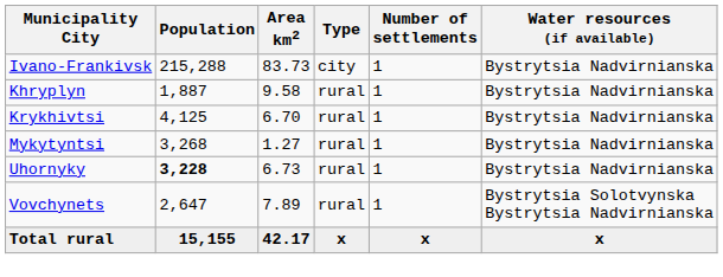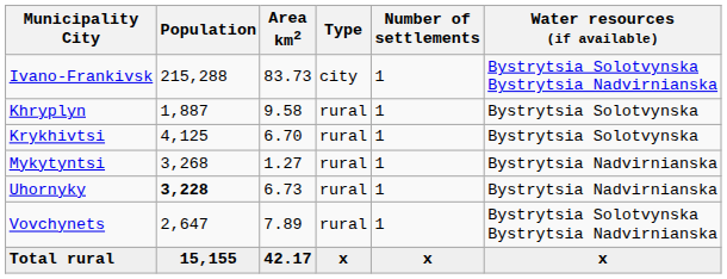 <table class="wikitable">
 <tr>
 <th>Municipality<br>City</th>
 <th>Population<br></th>
 <th>Area <br>km<sup>2</sup><small> </small></th>
 <th>Type <br><small> </small></th>
 <th>Number of <br>settlements<small> </small></th>
 <th>Water resources <br><small>(if available)</small></th>
 </tr>
 <tr>
 <td><a href='#'>Ivano-Frankivsk</a></td>
 <td>215,288</td>
 <td>83.73</td>
 <td>city</td>
 <td>1</td>
-<td>Bystrytsia Nadvirnianska</td>
+<td><a href='#'>Bystrytsia Solotvynska</a> <br><a href='#'>Bystrytsia Nadvirnianska</a></td>
 </tr>
 <tr>
 <td><a href='#'>Khryplyn</a></td>
 <td>1,887</td>
 <td>9.58</td>
 <td>rural</td>
 <td>1</td>
-<td>Bystrytsia Nadvirnianska</td>
+<td>Bystrytsia Solotvynska</td>
 </tr>
 <tr>
 <td><a href='#'>Krykhivtsi</a></td>
 <td>4,125</td>
 <td>6.70</td>
 <td>rural</td>
 <td>1</td>
-<td>Bystrytsia Nadvirnianska</td>
+<td>Bystrytsia Solotvynska</td>
 </tr>
 <tr>
 <td><a href='#'>Mykytyntsi</a></td>
 <td>3,268</td>
 <td>1.27</td>
 <td>rural</td>
 <td>1</td>
 <td>Bystrytsia Nadvirnianska</td>
 </tr>
 <tr>
 <td><a href='#'>Uhornyky</a></td>
 <td><strong>3,228</strong></td>
 <td>6.73</td>
 <td>rural</td>
 <td>1</td>
 <td>Bystrytsia Nadvirnianska</td>
 </tr>
 <tr>
 <td><a href='#'>Vovchynets</a></td>
 <td>2,647</td>
 <td>7.89</td>
 <td>rural</td>
 <td>1</td>
 <td>Bystrytsia Solotvynska <br>Bystrytsia Nadvirnianska</td>
 </tr>
 <tr>
 <td bgcolor="#EFEFEF"><strong>Total rural</strong></td>
 <td bgcolor="#EFEFEF" align="center"><strong>15,155</strong></td>
 <td bgcolor="#EFEFEF" align="center"><strong>42.17</strong></td>
 <td bgcolor="#EFEFEF" align="center"><strong>x</strong></td>
 <td bgcolor="#EFEFEF" align="center"><strong>x</strong></td>
 <td bgcolor="#EFEFEF" align="center"><strong>x</strong></td>
 </tr>
 </table>
